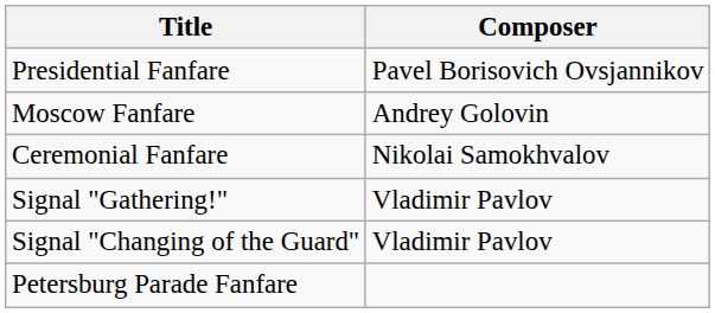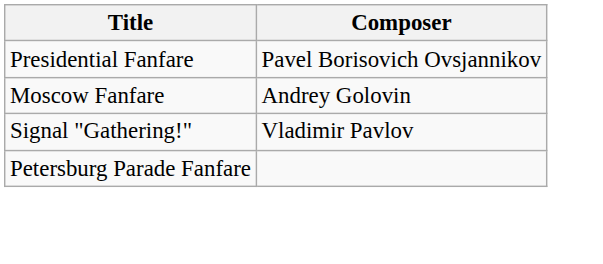 <table class="wikitable">
 <tr>
 <th>Title</th>
 <th>Composer</th>
 </tr>
 <tr>
 <td>Presidential Fanfare</td>
 <td>Pavel Borisovich Ovsjannikov</td>
 </tr>
 <tr>
 <td>Moscow Fanfare</td>
 <td>Andrey Golovin</td>
 </tr>
 <tr>
-<td>Ceremonial Fanfare</td>
-<td>Nikolai Samokhvalov</td>
-</tr>
-<tr>
 <td>Signal "Gathering!"</td>
-<td>Vladimir Pavlov</td>
-</tr>
-<tr>
-<td>Signal "Changing of the Guard"</td>
 <td>Vladimir Pavlov</td>
 </tr>
 <tr>
 <td>Petersburg Parade Fanfare</td>
 <td></td>
 </tr>
 </table>
